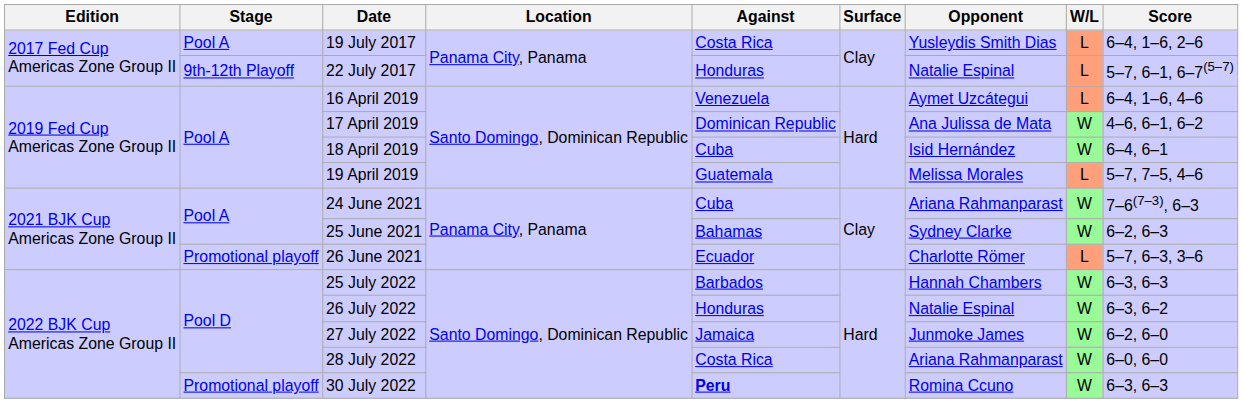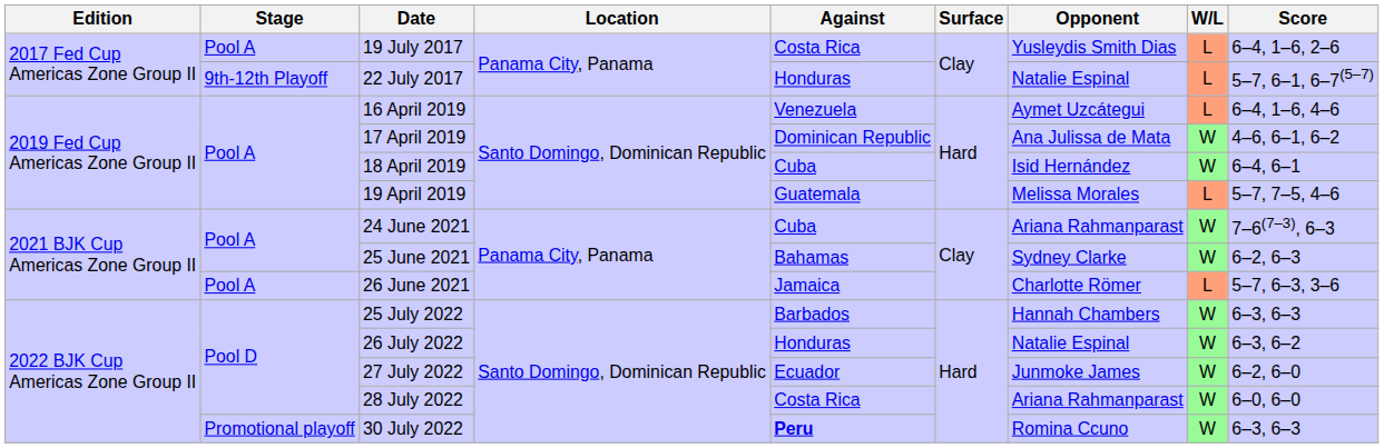 <table class=wikitable style=font-size:97%>
 <tr>
 <th>Edition</th>
 <th>Stage</th>
 <th>Date</th>
 <th>Location</th>
 <th>Against</th>
 <th>Surface</th>
 <th>Opponent</th>
 <th>W/L</th>
 <th>Score</th>
 </tr>
 <tr style="background:#CCCCFF;">
 <td rowspan=2><a href='#'>2017 Fed Cup</a> <br> Americas Zone Group II</td>
 <td><a href='#'>Pool A</a></td>
 <td>19 July 2017</td>
 <td rowspan=2><a href='#'>Panama City</a>, Panama</td>
 <td> <a href='#'>Costa Rica</a></td>
 <td rowspan=2>Clay</td>
 <td><a href='#'>Yusleydis Smith Dias</a></td>
 <td style="text-align:center; background:#ffa07a;">L</td>
 <td>6–4, 1–6, 2–6</td>
 </tr>
 <tr style="background:#CCCCFF;">
 <td><a href='#'>9th-12th Playoff</a></td>
 <td>22 July 2017</td>
 <td> <a href='#'>Honduras</a></td>
 <td><a href='#'>Natalie Espinal</a></td>
 <td style="text-align:center; background:#ffa07a;">L</td>
 <td>5–7, 6–1, 6–7<sup>(5–7)</sup></td>
 </tr>
 <tr style="background:#CCCCFF;">
 <td rowspan=4><a href='#'>2019 Fed Cup</a> <br> Americas Zone Group II</td>
 <td rowspan=4><a href='#'>Pool A</a></td>
 <td>16 April 2019</td>
 <td rowspan=4><a href='#'>Santo Domingo</a>, Dominican Republic</td>
 <td> <a href='#'>Venezuela</a></td>
 <td rowspan=4>Hard</td>
 <td><a href='#'>Aymet Uzcátegui</a></td>
 <td style="text-align:center; background:#ffa07a;">L</td>
 <td>6–4, 1–6, 4–6</td>
 </tr>
 <tr style="background:#CCCCFF;">
 <td>17 April 2019</td>
 <td> <a href='#'>Dominican Republic</a></td>
 <td><a href='#'>Ana Julissa de Mata</a></td>
 <td style="text-align:center; background:#98fb98;">W</td>
 <td>4–6, 6–1, 6–2</td>
 </tr>
 <tr style="background:#CCCCFF;">
 <td>18 April 2019</td>
 <td> <a href='#'>Cuba</a></td>
 <td><a href='#'>Isid Hernández</a></td>
 <td style="text-align:center; background:#98fb98;">W</td>
 <td>6–4, 6–1</td>
 </tr>
 <tr style="background:#CCCCFF;">
 <td>19 April 2019</td>
 <td> <a href='#'>Guatemala</a></td>
 <td><a href='#'>Melissa Morales</a></td>
 <td style="text-align:center; background:#ffa07a;">L</td>
 <td>5–7, 7–5, 4–6</td>
 </tr>
 <tr style="background:#CCCCFF;">
 <td rowspan=3><a href='#'>2021 BJK Cup</a> <br> Americas Zone Group II</td>
 <td rowspan=2><a href='#'>Pool A</a></td>
 <td>24 June 2021</td>
 <td rowspan=3><a href='#'>Panama City</a>, Panama</td>
 <td> <a href='#'>Cuba</a></td>
 <td rowspan=3>Clay</td>
 <td><a href='#'>Ariana Rahmanparast</a></td>
 <td style="text-align:center; background:#98fb98;">W</td>
 <td>7–6<sup>(7–3)</sup>, 6–3</td>
 </tr>
 <tr style="background:#CCCCFF;">
 <td>25 June 2021</td>
 <td> <a href='#'>Bahamas</a></td>
 <td><a href='#'>Sydney Clarke</a></td>
 <td style="text-align:center; background:#98fb98;">W</td>
 <td>6–2, 6–3</td>
 </tr>
 <tr style="background:#CCCCFF;">
-<td><a href='#'>Promotional playoff</a></td>
+<td><a href='#'>Pool A</a></td>
 <td>26 June 2021</td>
-<td> <a href='#'>Ecuador</a></td>
+<td> <a href='#'>Jamaica</a></td>
 <td><a href='#'>Charlotte Römer</a></td>
 <td style="text-align:center; background:#ffa07a;">L</td>
 <td>5–7, 6–3, 3–6</td>
 </tr>
 <tr style="background:#CCCCFF;">
 <td rowspan=5><a href='#'>2022 BJK Cup</a> <br> Americas Zone Group II</td>
 <td rowspan=4><a href='#'>Pool D</a></td>
 <td>25 July 2022</td>
 <td rowspan=5><a href='#'>Santo Domingo</a>, Dominican Republic</td>
 <td> <a href='#'>Barbados</a></td>
 <td rowspan=5>Hard</td>
 <td><a href='#'>Hannah Chambers</a></td>
 <td style="text-align:center; background:#98fb98;">W</td>
 <td>6–3, 6–3</td>
 </tr>
 <tr style="background:#CCCCFF;">
 <td>26 July 2022</td>
 <td> <a href='#'>Honduras</a></td>
 <td><a href='#'>Natalie Espinal</a></td>
 <td style="text-align:center; background:#98fb98;">W</td>
 <td>6–3, 6–2</td>
 </tr>
 <tr style="background:#CCCCFF;">
 <td>27 July 2022</td>
-<td> <a href='#'>Jamaica</a></td>
+<td> <a href='#'>Ecuador</a></td>
 <td><a href='#'>Junmoke James</a></td>
 <td style="text-align:center; background:#98fb98;">W</td>
 <td>6–2, 6–0</td>
 </tr>
 <tr style="background:#CCCCFF;">
 <td>28 July 2022</td>
 <td> <a href='#'>Costa Rica</a></td>
 <td><a href='#'>Ariana Rahmanparast</a></td>
 <td style="text-align:center; background:#98fb98;">W</td>
 <td>6–0, 6–0</td>
 </tr>
 <tr style="background:#CCCCFF;">
 <td><a href='#'>Promotional playoff</a></td>
 <td>30 July 2022</td>
 <td><strong> <a href='#'>Peru</a></strong></td>
 <td><a href='#'>Romina Ccuno</a></td>
 <td style="text-align:center; background:#98fb98;">W</td>
 <td>6–3, 6–3</td>
 </tr>
 </table>
